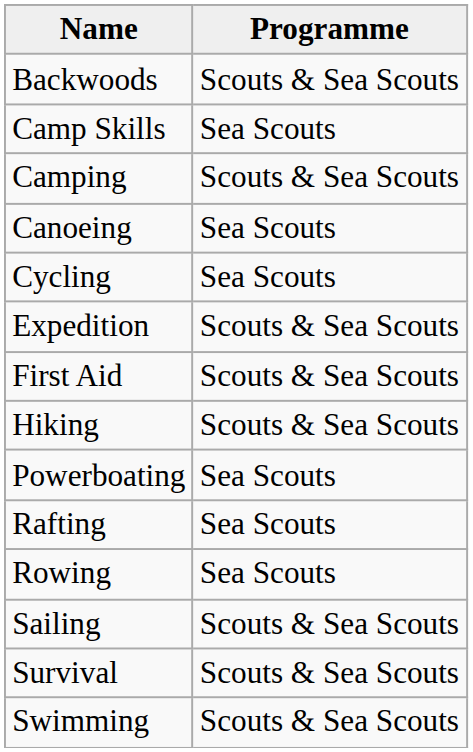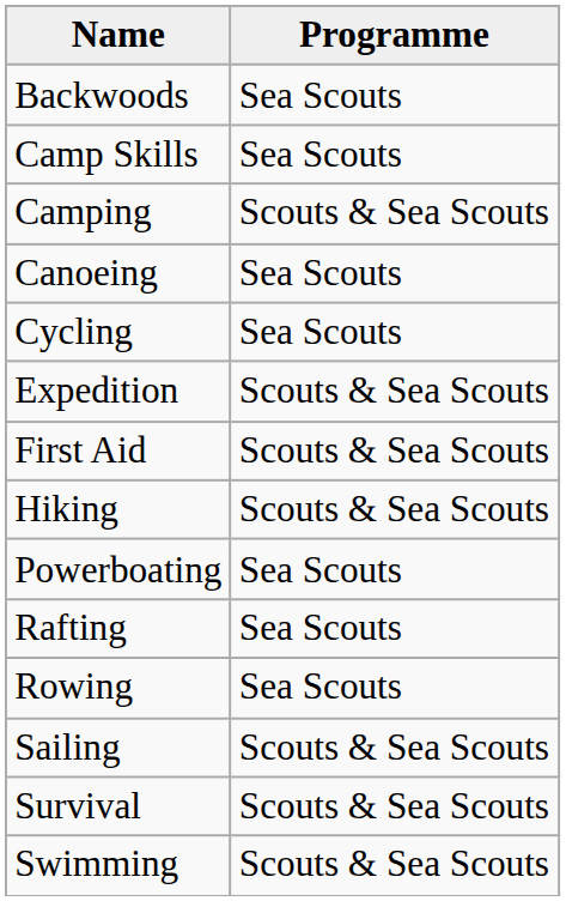 <table class="wikitable">
 <tr>
 <th style="background:#efefef;">Name</th>
 <th style="background:#efefef;">Programme</th>
 </tr>
 <tr>
 <td>Backwoods</td>
-<td>Scouts & Sea Scouts</td>
+<td>Sea Scouts</td>
 </tr>
 <tr>
 <td>Camp Skills</td>
 <td>Sea Scouts</td>
 </tr>
 <tr>
 <td>Camping</td>
 <td>Scouts & Sea Scouts</td>
 </tr>
 <tr>
 <td>Canoeing</td>
 <td>Sea Scouts</td>
 </tr>
 <tr>
 <td>Cycling</td>
 <td>Sea Scouts</td>
 </tr>
 <tr>
 <td>Expedition</td>
 <td>Scouts & Sea Scouts</td>
 </tr>
 <tr>
 <td>First Aid</td>
 <td>Scouts & Sea Scouts</td>
 </tr>
 <tr>
 <td>Hiking</td>
 <td>Scouts & Sea Scouts</td>
 </tr>
 <tr>
 <td>Powerboating</td>
 <td>Sea Scouts</td>
 </tr>
 <tr>
 <td>Rafting</td>
 <td>Sea Scouts</td>
 </tr>
 <tr>
 <td>Rowing</td>
 <td>Sea Scouts</td>
 </tr>
 <tr>
 <td>Sailing</td>
 <td>Scouts & Sea Scouts</td>
 </tr>
 <tr>
 <td>Survival</td>
 <td>Scouts & Sea Scouts</td>
 </tr>
 <tr>
 <td>Swimming</td>
 <td>Scouts & Sea Scouts</td>
 </tr>
 </table>
